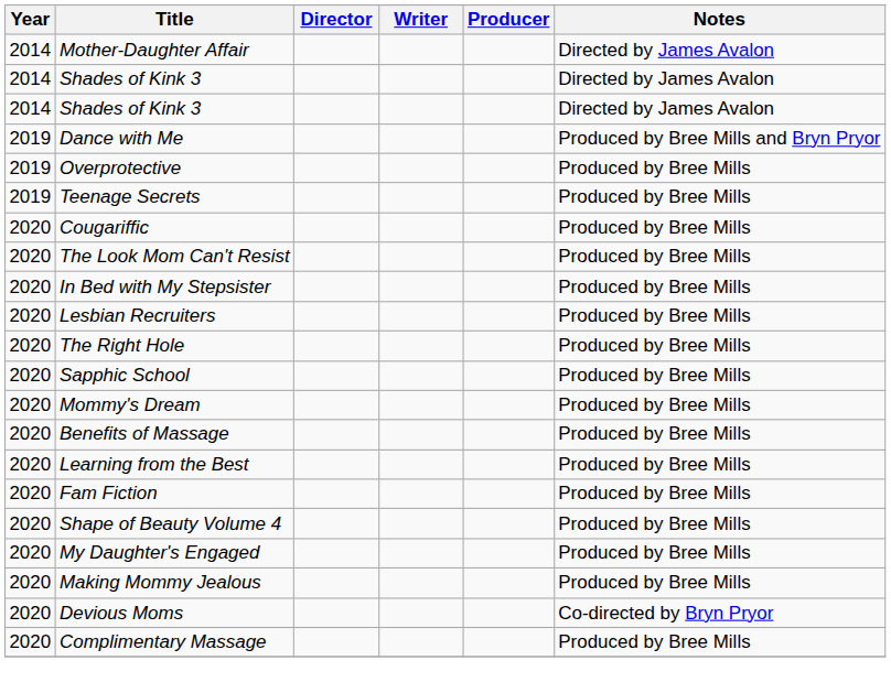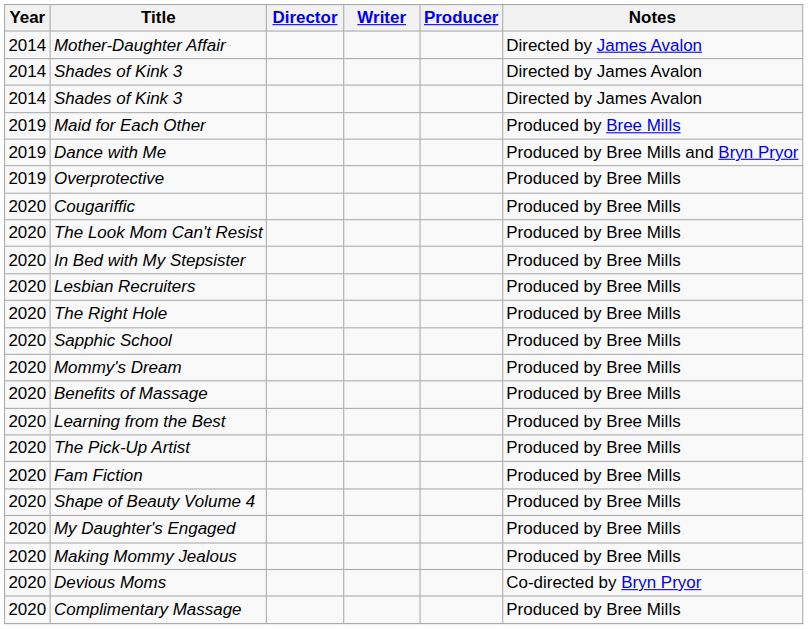 <table class="wikitable">
 <tr>
 <th rowspan="2" style="width:33px;">Year</th>
 <th rowspan="2">Title</th>
 </tr>
 <tr>
 <th width=65><a href='#'>Director</a></th>
 <th width=65><a href='#'>Writer</a></th>
 <th width=65><a href='#'>Producer</a></th>
 <th scope="col">Notes</th>
 </tr>
 <tr>
 <td>2014</td>
 <td><em>Mother-Daughter Affair</em></td>
 <td></td>
 <td></td>
 <td></td>
 <td>Directed by <a href='#'>James Avalon</a></td>
 </tr>
 <tr>
 <td>2014</td>
 <td><em>Shades of Kink 3</em></td>
 <td></td>
 <td></td>
 <td></td>
 <td>Directed by James Avalon</td>
 </tr>
 <tr>
 <td>2014</td>
 <td><em>Shades of Kink 3</em></td>
 <td></td>
 <td></td>
 <td></td>
 <td>Directed by James Avalon</td>
 </tr>
 <tr>
 <td>2019</td>
+<td><em>Maid for Each Other</em></td>
+<td></td>
+<td></td>
+<td></td>
+<td>Produced by <a href='#'>Bree Mills</a></td>
+</tr>
+<tr>
+<td>2019</td>
 <td><em>Dance with Me</em></td>
 <td></td>
 <td></td>
 <td></td>
 <td>Produced by Bree Mills and <a href='#'>Bryn Pryor</a></td>
 </tr>
 <tr>
 <td>2019</td>
 <td><em>Overprotective</em></td>
-<td></td>
-<td></td>
-<td></td>
-<td>Produced by Bree Mills</td>
-</tr>
-<tr>
-<td>2019</td>
-<td><em>Teenage Secrets</em></td>
 <td></td>
 <td></td>
 <td></td>
 <td>Produced by Bree Mills</td>
 </tr>
 <tr>
 <td>2020</td>
 <td><em>Cougariffic</em></td>
 <td></td>
 <td></td>
 <td></td>
 <td>Produced by Bree Mills</td>
 </tr>
 <tr>
 <td>2020</td>
 <td><em>The Look Mom Can't Resist</em></td>
 <td></td>
 <td></td>
 <td></td>
 <td>Produced by Bree Mills</td>
 </tr>
 <tr>
 <td>2020</td>
 <td><em>In Bed with My Stepsister</em></td>
 <td></td>
 <td></td>
 <td></td>
 <td>Produced by Bree Mills</td>
 </tr>
 <tr>
 <td>2020</td>
 <td><em>Lesbian Recruiters</em></td>
 <td></td>
 <td></td>
 <td></td>
 <td>Produced by Bree Mills</td>
 </tr>
 <tr>
 <td>2020</td>
 <td><em>The Right Hole</em></td>
 <td></td>
 <td></td>
 <td></td>
 <td>Produced by Bree Mills</td>
 </tr>
 <tr>
 <td>2020</td>
 <td><em>Sapphic School</em></td>
 <td></td>
 <td></td>
 <td></td>
 <td>Produced by Bree Mills</td>
 </tr>
 <tr>
 <td>2020</td>
 <td><em>Mommy's Dream</em></td>
 <td></td>
 <td></td>
 <td></td>
 <td>Produced by Bree Mills</td>
 </tr>
 <tr>
 <td>2020</td>
 <td><em>Benefits of Massage</em></td>
 <td></td>
 <td></td>
 <td></td>
 <td>Produced by Bree Mills</td>
 </tr>
 <tr>
 <td>2020</td>
 <td><em>Learning from the Best</em></td>
 <td></td>
 <td></td>
 <td></td>
 <td>Produced by Bree Mills</td>
 </tr>
 <tr>
 <td>2020</td>
+<td><em>The Pick-Up Artist</em></td>
+<td></td>
+<td></td>
+<td></td>
+<td>Produced by Bree Mills</td>
+</tr>
+<tr>
+<td>2020</td>
 <td><em>Fam Fiction</em></td>
 <td></td>
 <td></td>
 <td></td>
 <td>Produced by Bree Mills</td>
 </tr>
 <tr>
 <td>2020</td>
 <td><em>Shape of Beauty Volume 4</em></td>
 <td></td>
 <td></td>
 <td></td>
 <td>Produced by Bree Mills</td>
 </tr>
 <tr>
 <td>2020</td>
 <td><em>My Daughter's Engaged</em></td>
 <td></td>
 <td></td>
 <td></td>
 <td>Produced by Bree Mills</td>
 </tr>
 <tr>
 <td>2020</td>
 <td><em>Making Mommy Jealous</em></td>
 <td></td>
 <td></td>
 <td></td>
 <td>Produced by Bree Mills</td>
 </tr>
 <tr>
 <td>2020</td>
 <td><em>Devious Moms</em></td>
 <td></td>
 <td></td>
 <td></td>
 <td>Co-directed by <a href='#'>Bryn Pryor</a></td>
 </tr>
 <tr>
 <td>2020</td>
 <td><em>Complimentary Massage</em></td>
 <td></td>
 <td></td>
 <td></td>
 <td>Produced by Bree Mills</td>
 </tr>
 <tr>
 </tr>
 </table>
